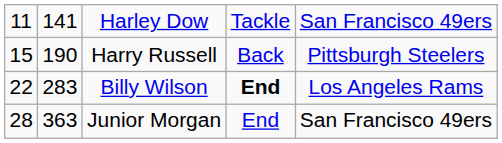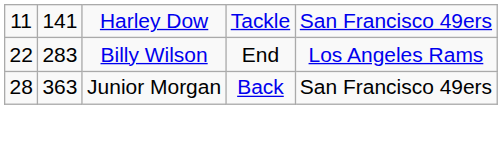 <table class="wikitable" style="text-align:center">
 <tr>
 <td>11</td>
 <td>141</td>
 <td><a href='#'>Harley Dow</a></td>
 <td><a href='#'>Tackle</a></td>
 <td><a href='#'>San Francisco 49ers</a></td>
 </tr>
 <tr>
-<td>15</td>
-<td>190</td>
-<td>Harry Russell</td>
-<td><a href='#'>Back</a></td>
-<td><a href='#'>Pittsburgh Steelers</a></td>
-</tr>
-<tr>
 <td>22</td>
 <td>283</td>
 <td><a href='#'>Billy Wilson</a></td>
-<td><strong>End</strong></td>
+<td>End</td>
 <td><a href='#'>Los Angeles Rams</a></td>
 </tr>
 <tr>
 <td>28</td>
 <td>363</td>
 <td>Junior Morgan</td>
-<td><a href='#'>End</a></td>
+<td><a href='#'>Back</a></td>
 <td>San Francisco 49ers</td>
 </tr>
 </table>
